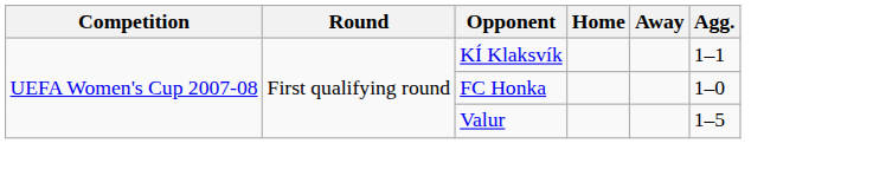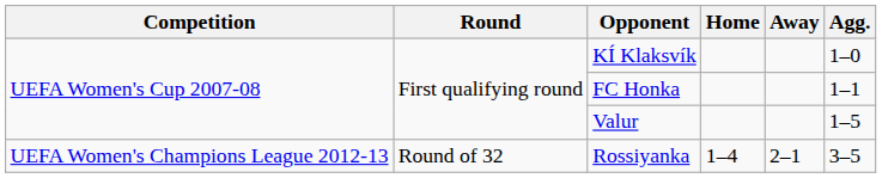 <table class="wikitable">
 <tr>
 <th>Competition</th>
 <th>Round</th>
 <th>Opponent</th>
 <th>Home</th>
 <th>Away</th>
 <th>Agg.</th>
 </tr>
 <tr>
 <td rowspan=3><a href='#'>UEFA Women's Cup 2007-08</a></td>
 <td rowspan=3>First qualifying round</td>
 <td> <a href='#'>KÍ Klaksvík</a></td>
 <td></td>
 <td></td>
-<td>1–1</td>
+<td>1–0</td>
 </tr>
 <tr>
 <td> <a href='#'>FC Honka</a></td>
 <td></td>
 <td></td>
-<td>1–0</td>
+<td>1–1</td>
 </tr>
 <tr>
 <td> <a href='#'>Valur</a></td>
 <td></td>
 <td></td>
 <td>1–5</td>
 </tr>
+<tr>
+<td rowspan=1><a href='#'>UEFA Women's Champions League 2012-13</a></td>
+<td rowspan=1>Round of 32</td>
+<td> <a href='#'>Rossiyanka</a></td>
+<td>1–4</td>
+<td>2–1</td>
+<td>3–5</td>
+</tr>
 </table>
